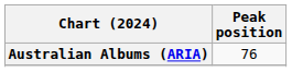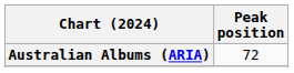 <table class="wikitable sortable plainrowheaders" style="text-align:center">
 <tr>
 <th scope="col">Chart (2024)</th>
 <th scope="col">Peak<br>position</th>
 </tr>
 <tr>
 <th scope="row">Australian Albums (<a href='#'>ARIA</a>)</th>
-<td>76</td>
+<td>72</td>
 </tr>
 <tr>
 </tr>
 <tr>
 </tr>
 <tr>
 </tr>
 </table>
